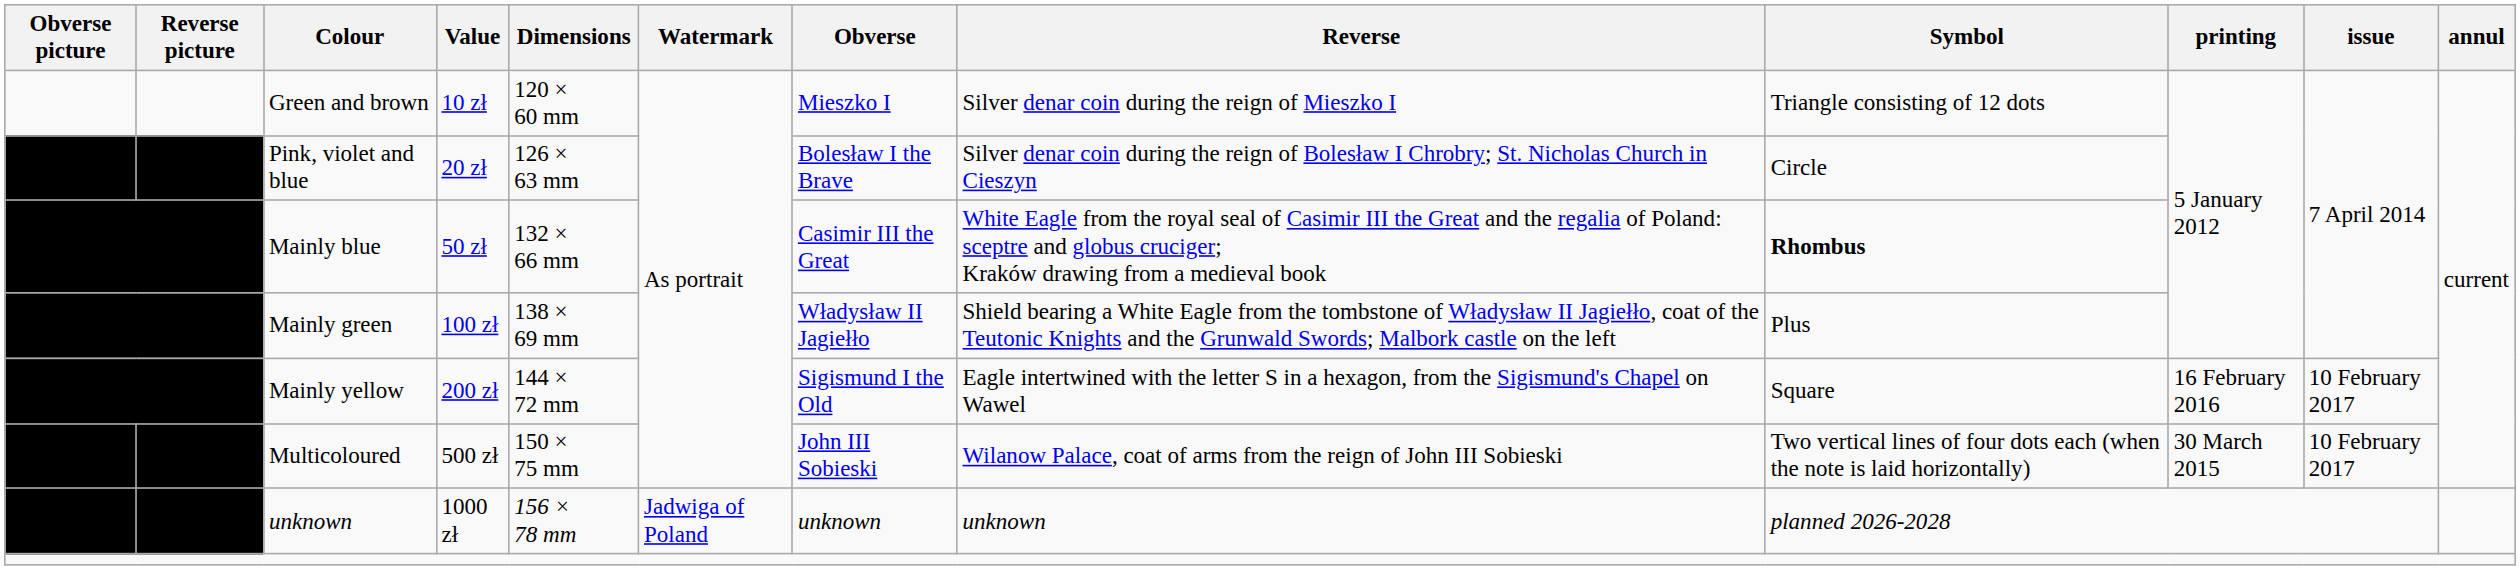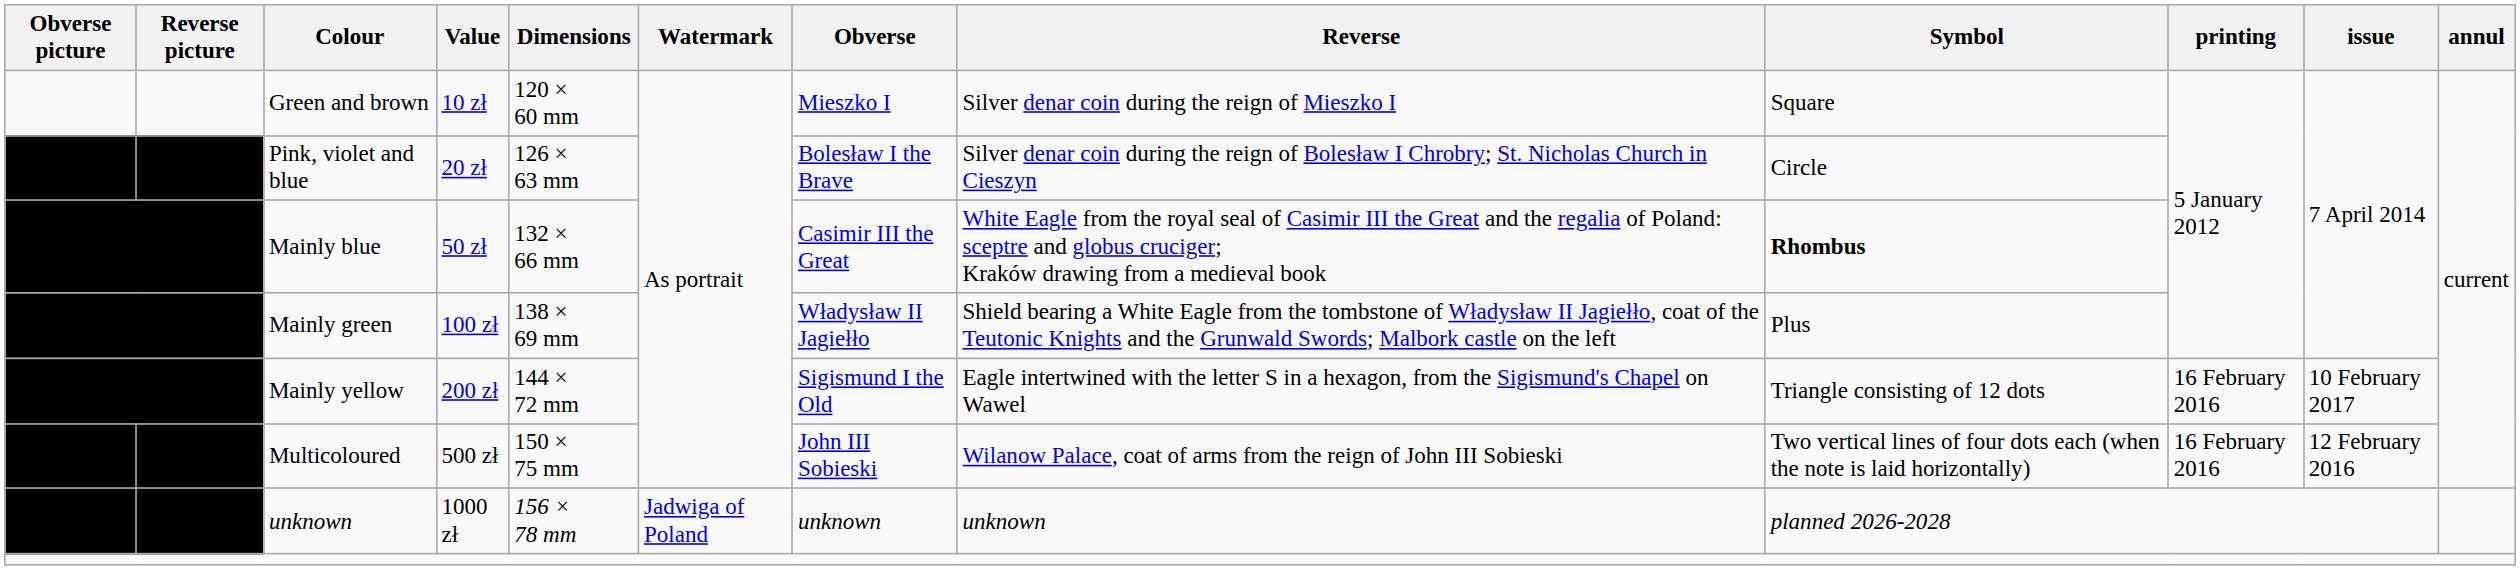 <table class="wikitable" style="font-size: 90%">
 <tr>
 <th>Obverse picture</th>
 <th>Reverse picture</th>
 <th>Colour</th>
 <th>Value</th>
 <th>Dimensions</th>
 <th>Watermark</th>
 <th>Obverse</th>
 <th>Reverse</th>
 <th>Symbol</th>
 <th>printing</th>
 <th>issue</th>
 <th>annul</th>
 </tr>
 <tr>
 <td></td>
 <td></td>
 <td>Green and brown</td>
 <td><a href='#'>10 zł</a></td>
 <td>120 × 60 mm</td>
 <td rowspan="6">As portrait</td>
 <td><a href='#'>Mieszko I</a></td>
 <td>Silver <a href='#'>denar coin</a> during the reign of <a href='#'>Mieszko I</a></td>
-<td>Triangle consisting of 12 dots</td>
+<td>Square</td>
 <td rowspan="4">5 January 2012</td>
 <td rowspan="4">7 April 2014</td>
 <td rowspan="6">current</td>
 </tr>
 <tr>
 <td style="text-align:center; background:#000000;"></td>
 <td style="text-align:center; background:#000000;"></td>
 <td>Pink, violet and blue</td>
 <td><a href='#'>20 zł</a></td>
 <td>126 × 63 mm</td>
 <td><a href='#'>Bolesław I the Brave</a></td>
 <td>Silver <a href='#'>denar coin</a> during the reign of <a href='#'>Bolesław I Chrobry</a>; <a href='#'>St. Nicholas Church in Cieszyn</a></td>
 <td>Circle</td>
 </tr>
 <tr>
 <td colspan="2" style="text-align:center; background:#000000;"></td>
 <td>Mainly blue</td>
 <td><a href='#'>50 zł</a></td>
 <td>132 × 66 mm</td>
 <td><a href='#'>Casimir III the Great</a></td>
 <td><a href='#'>White Eagle</a> from the royal seal of <a href='#'>Casimir III the Great</a> and the <a href='#'>regalia</a> of Poland: <a href='#'>sceptre</a> and <a href='#'>globus cruciger</a>;<br>Kraków drawing from a medieval book</td>
 <td><strong>Rhombus</strong></td>
 </tr>
 <tr>
 <td colspan="2" style="text-align:center; background:#000000;"></td>
 <td>Mainly green</td>
 <td><a href='#'>100 zł</a></td>
 <td>138 × 69 mm</td>
 <td><a href='#'>Władysław II Jagiełło</a></td>
 <td>Shield bearing a White Eagle from the tombstone of <a href='#'>Władysław II Jagiełło</a>, coat of the <a href='#'>Teutonic Knights</a> and the <a href='#'>Grunwald Swords</a>; <a href='#'>Malbork castle</a> on the left</td>
 <td>Plus</td>
 </tr>
 <tr>
 <td colspan="2" style="text-align:center; background:#000000;"></td>
 <td>Mainly yellow</td>
 <td><a href='#'>200 zł</a></td>
 <td>144 × 72 mm</td>
 <td><a href='#'>Sigismund I the Old</a></td>
 <td>Eagle intertwined with the letter S in a hexagon, from the <a href='#'>Sigismund's Chapel</a> on Wawel</td>
-<td>Square</td>
+<td>Triangle consisting of 12 dots</td>
 <td>16 February 2016</td>
 <td>10 February 2017</td>
 </tr>
 <tr>
 <td style="text-align:center; background:#000000;"></td>
 <td style="text-align:center; background:#000000;"></td>
 <td>Multicoloured</td>
 <td>500 zł</td>
 <td>150 × 75 mm</td>
 <td><a href='#'>John III Sobieski</a></td>
 <td><a href='#'>Wilanow Palace</a>, coat of arms from the reign of John III Sobieski</td>
 <td>Two vertical lines of four dots each (when the note is laid horizontally)</td>
-<td>30 March 2015</td>
-<td>10 February 2017</td>
+<td>16 February 2016</td>
+<td>12 February 2016</td>
 </tr>
 <tr>
 <td style="text-align:center; background:#000000;"></td>
 <td style="text-align:center; background:#000000;"></td>
 <td><em>unknown</em></td>
 <td>1000 zł</td>
 <td><em>156 × 78 mm</em></td>
 <td><a href='#'>Jadwiga of Poland</a></td>
 <td><em>unknown</em></td>
 <td><em>unknown</em></td>
 <td colspan=3><em>planned 2026-2028</em></td>
 </tr>
 <tr>
 <td colspan="12"></td>
 </tr>
 </table>
